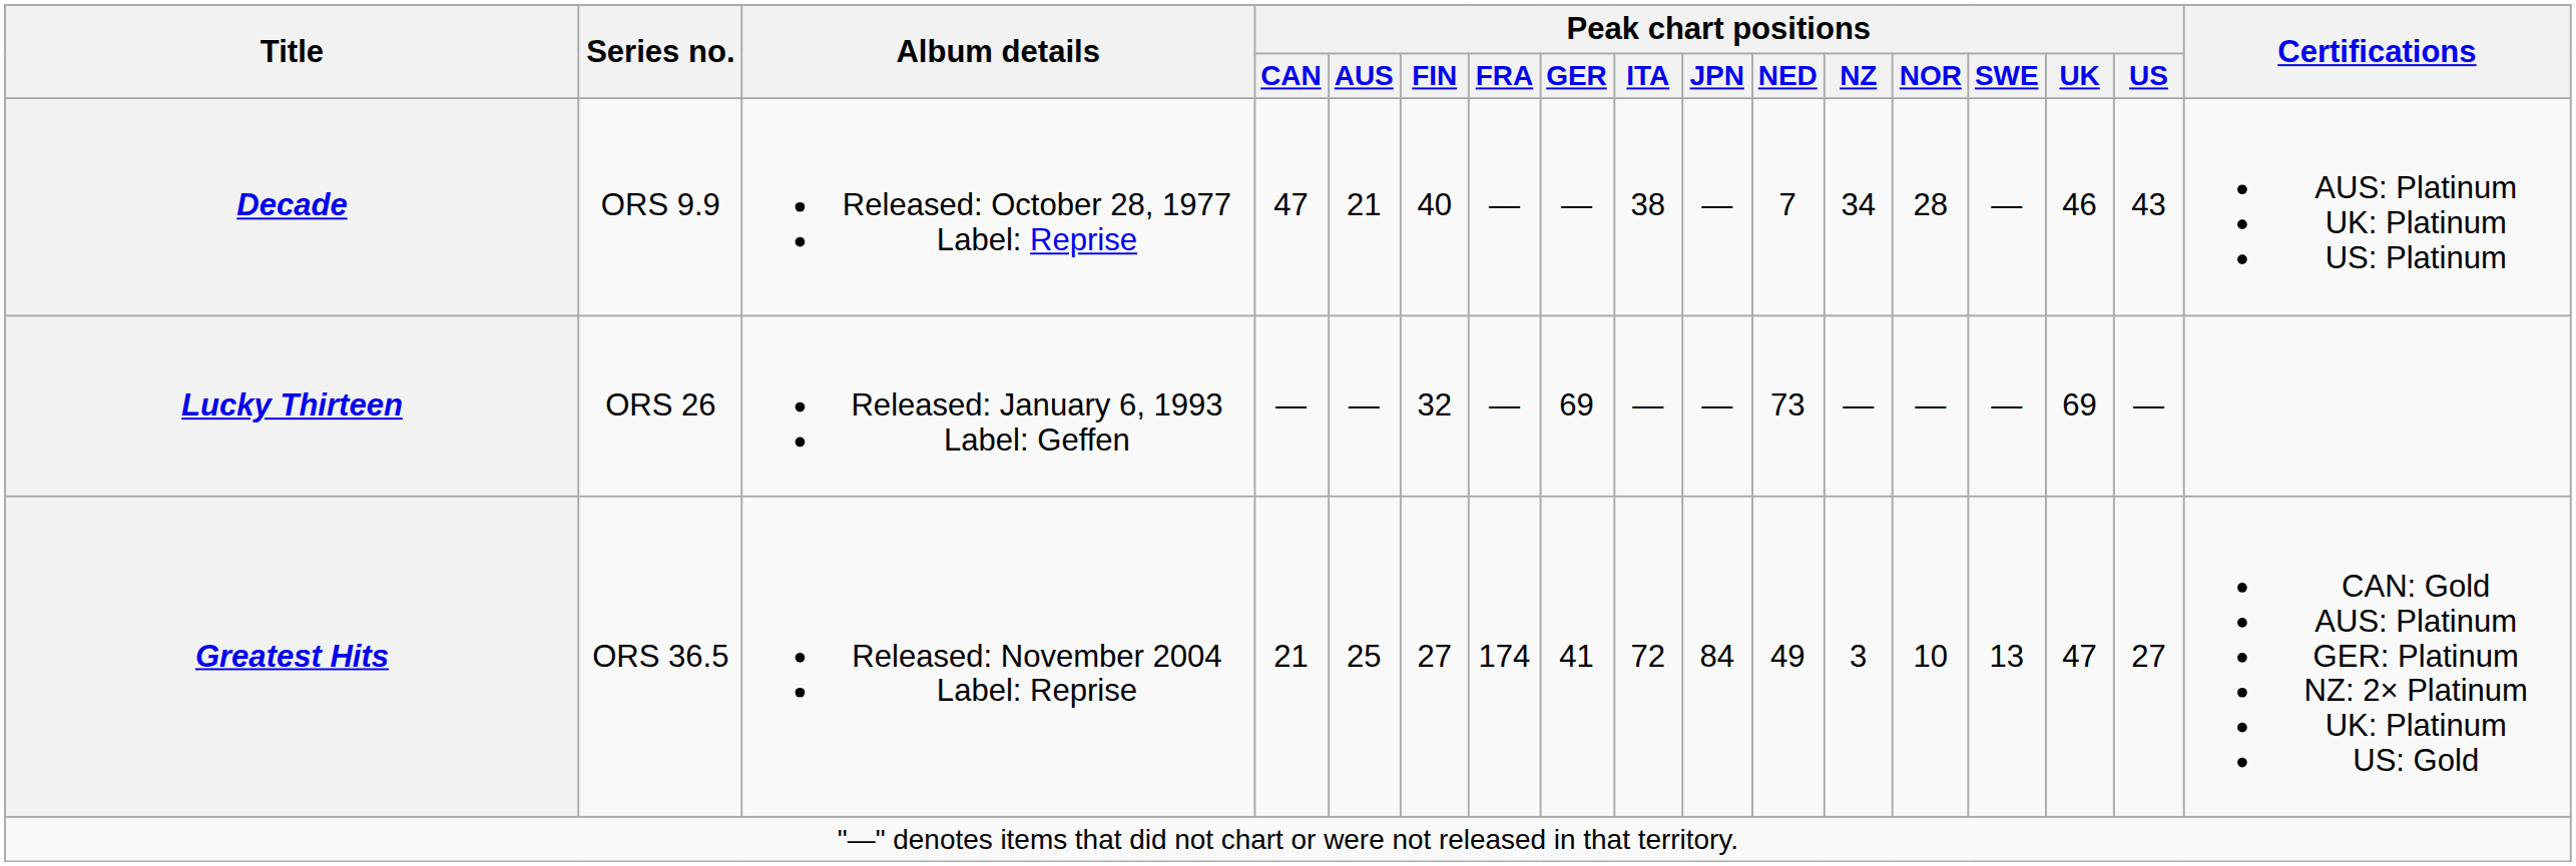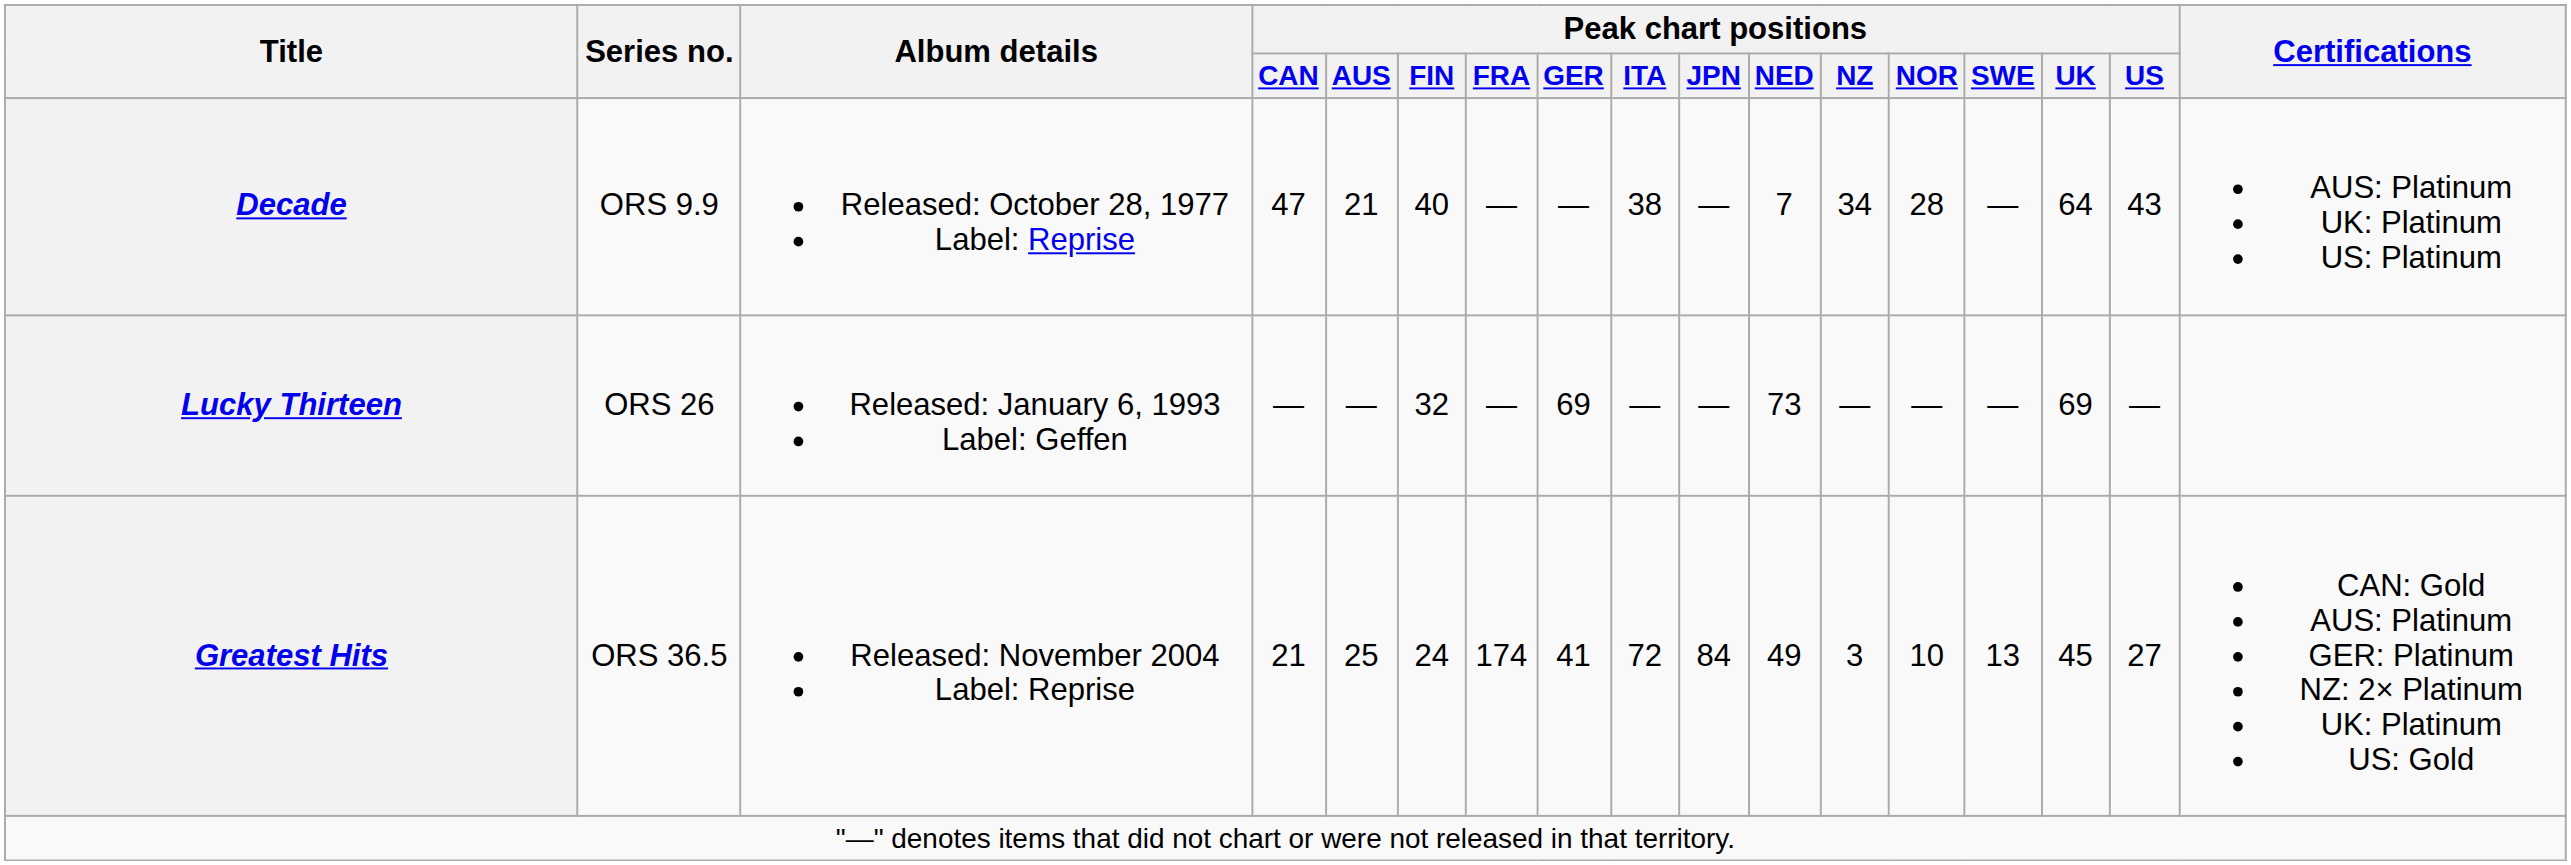 <table class="wikitable plainrowheaders" style="text-align:center;">
 <tr>
 <th scope="col" rowspan="2" style="width:18em;">Title</th>
 <th rowspan="2">Series no.</th>
 <th scope="col" rowspan="2" style="width:16em;">Album details</th>
 <th colspan="13" scope="col">Peak chart positions</th>
 <th rowspan="2" style="width:12em;"><a href='#'>Certifications</a></th>
 </tr>
 <tr>
 <th style="width:2em;font-size:90%;"><a href='#'>CAN</a><br></th>
 <th style="width:2em;font-size:90%;"><a href='#'>AUS</a><br></th>
 <th style="width:2em;font-size:90%;"><a href='#'>FIN</a><br></th>
 <th style="width:2em;font-size:90%;"><a href='#'>FRA</a><br></th>
 <th style="width:2em;font-size:90%;"><a href='#'>GER</a><br></th>
 <th style="width:2em;font-size:90%;"><a href='#'>ITA</a><br></th>
 <th style="width:2em;font-size:90%;"><a href='#'>JPN</a><br></th>
 <th style="width:2em;font-size:90%;"><a href='#'>NED</a><br></th>
 <th style="width:2em;font-size:90%;"><a href='#'>NZ</a><br></th>
 <th style="width:2em;font-size:90%;"><a href='#'>NOR</a><br></th>
 <th style="width:2em;font-size:90%;"><a href='#'>SWE</a><br></th>
 <th style="width:2em;font-size:90%;"><a href='#'>UK</a><br></th>
 <th style="width:2em;font-size:90%;"><a href='#'>US</a><br></th>
 </tr>
 <tr>
 <th scope="row"><em><a href='#'>Decade</a></em></th>
 <td>ORS 9.9</td>
 <td><br><ul><li>Released: October 28, 1977</li><li>Label: <a href='#'>Reprise</a></li></ul></td>
 <td>47</td>
 <td>21</td>
 <td>40</td>
 <td>—</td>
 <td>—</td>
 <td>38</td>
 <td>—</td>
 <td>7</td>
 <td>34</td>
 <td>28</td>
 <td>—</td>
-<td>46</td>
+<td>64</td>
 <td>43</td>
 <td><br><ul><li>AUS: Platinum</li><li>UK: Platinum</li><li>US: Platinum</li></ul></td>
 </tr>
 <tr>
 <th scope="row"><em><a href='#'>Lucky Thirteen</a></em></th>
 <td>ORS 26</td>
 <td><br><ul><li>Released: January 6, 1993</li><li>Label: Geffen</li></ul></td>
 <td>—</td>
 <td>—</td>
 <td>32</td>
 <td>—</td>
 <td>69</td>
 <td>—</td>
 <td>—</td>
 <td>73</td>
 <td>—</td>
 <td>—</td>
 <td>—</td>
 <td>69</td>
 <td>—</td>
 <td></td>
 </tr>
 <tr>
 <th scope="row"><em><a href='#'>Greatest Hits</a></em></th>
 <td>ORS 36.5</td>
 <td><br><ul><li>Released: November 2004</li><li>Label: Reprise</li></ul></td>
 <td>21</td>
 <td>25</td>
-<td>27</td>
+<td>24</td>
 <td>174</td>
 <td>41</td>
 <td>72</td>
 <td>84</td>
 <td>49</td>
 <td>3</td>
 <td>10</td>
 <td>13</td>
-<td>47</td>
+<td>45</td>
 <td>27</td>
 <td><br><ul><li>CAN: Gold</li><li>AUS: Platinum</li><li>GER: Platinum</li><li>NZ: 2× Platinum</li><li>UK: Platinum</li><li>US: Gold</li></ul></td>
 </tr>
 <tr>
 <td colspan="18" align="center" style="font-size:90%">"—" denotes items that did not chart or were not released in that territory.</td>
 </tr>
 </table>
